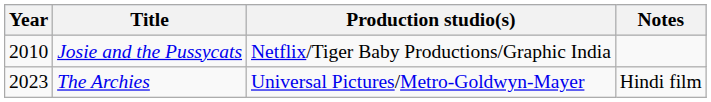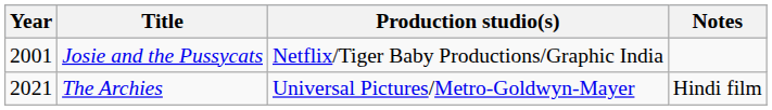 <table class="wikitable">
 <tr style="background:#b0c4de;">
 <th>Year</th>
 <th>Title</th>
 <th>Production studio(s)</th>
 <th>Notes</th>
 </tr>
 <tr>
-<td>2010</td>
+<td>2001</td>
 <td><em><a href='#'>Josie and the Pussycats</a></em></td>
 <td><a href='#'>Netflix</a>/Tiger Baby Productions/Graphic India</td>
 <td></td>
 </tr>
 <tr>
-<td>2023</td>
+<td>2021</td>
 <td><em><a href='#'>The Archies</a></em></td>
 <td><a href='#'>Universal Pictures</a>/<a href='#'>Metro-Goldwyn-Mayer</a></td>
 <td>Hindi film</td>
 </tr>
 </table>
